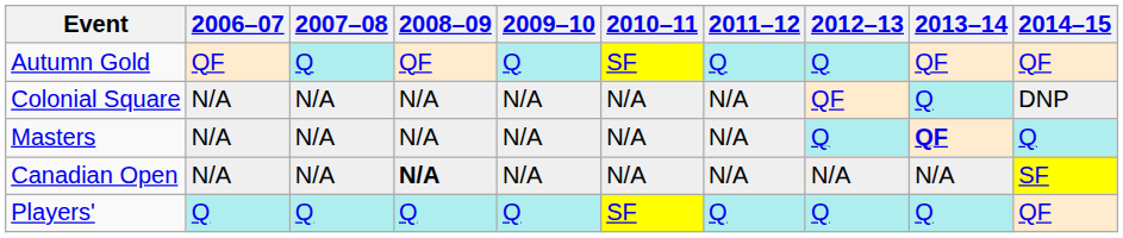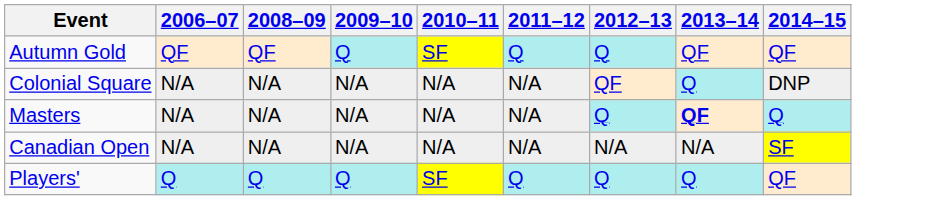 <table class="wikitable" border="1">
 <tr>
 <th>Event</th>
 <th><a href='#'>2006–07</a></th>
-<th><a href='#'>2007–08</a></th>
 <th><a href='#'>2008–09</a></th>
 <th><a href='#'>2009–10</a></th>
 <th><a href='#'>2010–11</a></th>
 <th><a href='#'>2011–12</a></th>
 <th><a href='#'>2012–13</a></th>
 <th><a href='#'>2013–14</a></th>
 <th><a href='#'>2014–15</a></th>
 </tr>
 <tr>
 <td><a href='#'>Autumn Gold</a></td>
 <td style="background:#ffebcd;"><a href='#'>QF</a></td>
-<td style="background:#afeeee;"><a href='#'>Q</a></td>
 <td style="background:#ffebcd;"><a href='#'>QF</a></td>
 <td style="background:#afeeee;"><a href='#'>Q</a></td>
 <td style="background:yellow;"><a href='#'>SF</a></td>
 <td style="background:#afeeee;"><a href='#'>Q</a></td>
 <td style="background:#afeeee;"><a href='#'>Q</a></td>
 <td style="background:#ffebcd;"><a href='#'>QF</a></td>
 <td style="background:#ffebcd;"><a href='#'>QF</a></td>
 </tr>
 <tr>
 <td><a href='#'>Colonial Square</a></td>
-<td style="background:#EFEFEF;">N/A</td>
 <td style="background:#EFEFEF;">N/A</td>
 <td style="background:#EFEFEF;">N/A</td>
 <td style="background:#EFEFEF;">N/A</td>
 <td style="background:#EFEFEF;">N/A</td>
 <td style="background:#EFEFEF;">N/A</td>
 <td style="background:#ffebcd;"><a href='#'>QF</a></td>
 <td style="background:#afeeee;"><a href='#'>Q</a></td>
 <td style="background:#EFEFEF;">DNP</td>
 </tr>
 <tr>
 <td><a href='#'>Masters</a></td>
 <td style="background:#EFEFEF;">N/A</td>
 <td style="background:#EFEFEF;">N/A</td>
 <td style="background:#EFEFEF;">N/A</td>
 <td style="background:#EFEFEF;">N/A</td>
 <td style="background:#EFEFEF;">N/A</td>
-<td style="background:#EFEFEF;">N/A</td>
 <td style="background:#afeeee;"><a href='#'>Q</a></td>
 <td style="background:#ffebcd;"><strong><a href='#'>QF</a></strong></td>
 <td style="background:#afeeee;"><a href='#'>Q</a></td>
 </tr>
 <tr>
 <td><a href='#'>Canadian Open</a></td>
 <td style="background:#EFEFEF;">N/A</td>
 <td style="background:#EFEFEF;">N/A</td>
-<td style="background:#EFEFEF;"><strong>N/A</strong></td>
 <td style="background:#EFEFEF;">N/A</td>
 <td style="background:#EFEFEF;">N/A</td>
 <td style="background:#EFEFEF;">N/A</td>
 <td style="background:#EFEFEF;">N/A</td>
 <td style="background:#EFEFEF;">N/A</td>
 <td style="background:yellow;"><a href='#'>SF</a></td>
 </tr>
 <tr>
 <td><a href='#'>Players'</a></td>
 <td style="background:#afeeee;"><a href='#'>Q</a></td>
 <td style="background:#afeeee;"><a href='#'>Q</a></td>
 <td style="background:#afeeee;"><a href='#'>Q</a></td>
-<td style="background:#afeeee;"><a href='#'>Q</a></td>
 <td style="background:yellow;"><a href='#'>SF</a></td>
 <td style="background:#afeeee;"><a href='#'>Q</a></td>
 <td style="background:#afeeee;"><a href='#'>Q</a></td>
 <td style="background:#afeeee;"><a href='#'>Q</a></td>
 <td style="background:#ffebcd;"><a href='#'>QF</a></td>
 </tr>
 </table>
